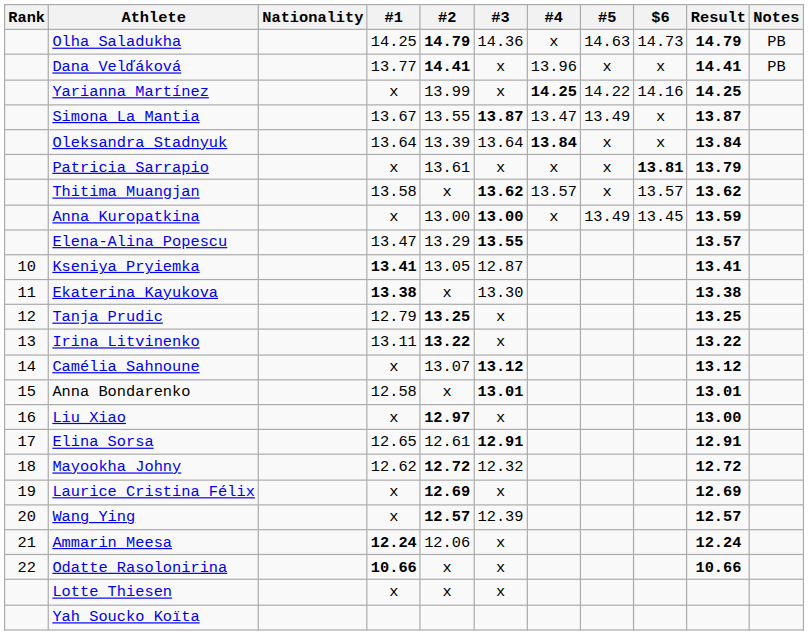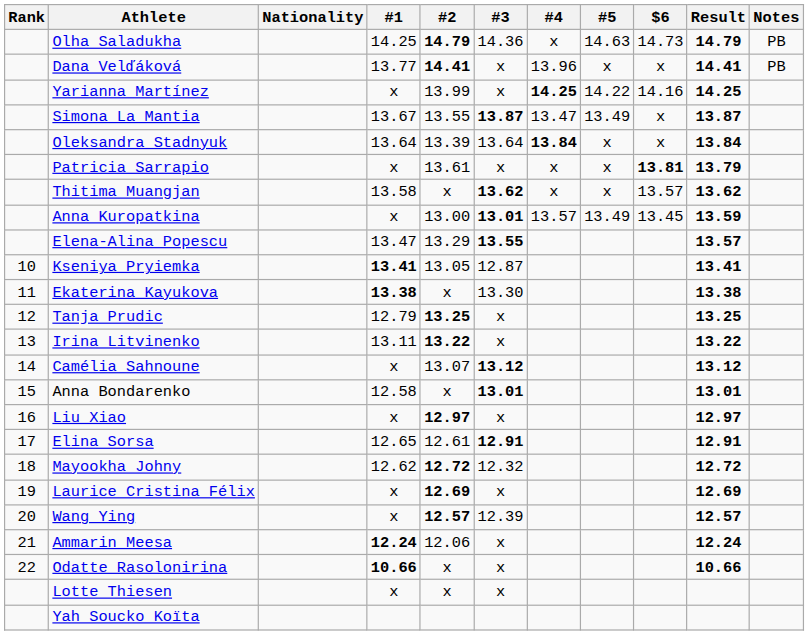 <table class="wikitable sortable" style="text-align:center">
 <tr>
 <th>Rank</th>
 <th>Athlete</th>
 <th>Nationality</th>
 <th>#1</th>
 <th>#2</th>
 <th>#3</th>
 <th>#4</th>
 <th>#5</th>
 <th>$6</th>
 <th>Result</th>
 <th>Notes</th>
 </tr>
 <tr>
 <td></td>
 <td align="left"><a href='#'>Olha Saladukha</a></td>
 <td align=left></td>
 <td>14.25</td>
 <td><strong>14.79</strong></td>
 <td>14.36</td>
 <td>x</td>
 <td>14.63</td>
 <td>14.73</td>
 <td><strong>14.79</strong></td>
 <td>PB</td>
 </tr>
 <tr>
 <td></td>
 <td align="left"><a href='#'>Dana Velďáková</a></td>
 <td align=left></td>
 <td>13.77</td>
 <td><strong>14.41</strong></td>
 <td>x</td>
 <td>13.96</td>
 <td>x</td>
 <td>x</td>
 <td><strong>14.41</strong></td>
 <td>PB</td>
 </tr>
 <tr>
 <td></td>
 <td align="left"><a href='#'>Yarianna Martínez</a></td>
 <td align=left></td>
 <td>x</td>
 <td>13.99</td>
 <td>x</td>
 <td><strong>14.25</strong></td>
 <td>14.22</td>
 <td>14.16</td>
 <td><strong>14.25</strong></td>
 <td></td>
 </tr>
 <tr>
 <td></td>
 <td align="left"><a href='#'>Simona La Mantia</a></td>
 <td align=left></td>
 <td>13.67</td>
 <td>13.55</td>
 <td><strong>13.87</strong></td>
 <td>13.47</td>
 <td>13.49</td>
 <td>x</td>
 <td><strong>13.87</strong></td>
 <td></td>
 </tr>
 <tr>
 <td></td>
 <td align="left"><a href='#'>Oleksandra Stadnyuk</a></td>
 <td align=left></td>
 <td>13.64</td>
 <td>13.39</td>
 <td>13.64</td>
 <td><strong>13.84</strong></td>
 <td>x</td>
 <td>x</td>
 <td><strong>13.84</strong></td>
 <td></td>
 </tr>
 <tr>
 <td></td>
 <td align="left"><a href='#'>Patricia Sarrapio</a></td>
 <td align=left></td>
 <td>x</td>
 <td>13.61</td>
 <td>x</td>
 <td>x</td>
 <td>x</td>
 <td><strong>13.81</strong></td>
 <td><strong>13.79</strong></td>
 <td></td>
 </tr>
 <tr>
 <td></td>
 <td align="left"><a href='#'>Thitima Muangjan</a></td>
 <td align=left></td>
 <td>13.58</td>
 <td>x</td>
 <td><strong>13.62</strong></td>
-<td>13.57</td>
+<td>x</td>
 <td>x</td>
 <td>13.57</td>
 <td><strong>13.62</strong></td>
 <td></td>
 </tr>
 <tr>
 <td></td>
 <td align="left"><a href='#'>Anna Kuropatkina</a></td>
 <td align=left></td>
 <td>x</td>
 <td>13.00</td>
-<td><strong>13.00</strong></td>
-<td>x</td>
+<td><strong>13.01</strong></td>
+<td>13.57</td>
 <td>13.49</td>
 <td>13.45</td>
 <td><strong>13.59</strong></td>
 <td></td>
 </tr>
 <tr>
 <td></td>
 <td align="left"><a href='#'>Elena-Alina Popescu</a></td>
 <td align=left></td>
 <td>13.47</td>
 <td>13.29</td>
 <td><strong>13.55</strong></td>
 <td></td>
 <td></td>
 <td></td>
 <td><strong>13.57</strong></td>
 <td></td>
 </tr>
 <tr>
 <td>10</td>
 <td align="left"><a href='#'>Kseniya Pryiemka</a></td>
 <td align=left></td>
 <td><strong>13.41</strong></td>
 <td>13.05</td>
 <td>12.87</td>
 <td></td>
 <td></td>
 <td></td>
 <td><strong>13.41</strong></td>
 <td></td>
 </tr>
 <tr>
 <td>11</td>
 <td align="left"><a href='#'>Ekaterina Kayukova</a></td>
 <td align=left></td>
 <td><strong>13.38</strong></td>
 <td>x</td>
 <td>13.30</td>
 <td></td>
 <td></td>
 <td></td>
 <td><strong>13.38</strong></td>
 <td></td>
 </tr>
 <tr>
 <td>12</td>
 <td align="left"><a href='#'>Tanja Prudic</a></td>
 <td align=left></td>
 <td>12.79</td>
 <td><strong>13.25</strong></td>
 <td>x</td>
 <td></td>
 <td></td>
 <td></td>
 <td><strong>13.25</strong></td>
 <td></td>
 </tr>
 <tr>
 <td>13</td>
 <td align="left"><a href='#'>Irina Litvinenko</a></td>
 <td align=left></td>
 <td>13.11</td>
 <td><strong>13.22</strong></td>
 <td>x</td>
 <td></td>
 <td></td>
 <td></td>
 <td><strong>13.22</strong></td>
 <td></td>
 </tr>
 <tr>
 <td>14</td>
 <td align="left"><a href='#'>Camélia Sahnoune</a></td>
 <td align=left></td>
 <td>x</td>
 <td>13.07</td>
 <td><strong>13.12</strong></td>
 <td></td>
 <td></td>
 <td></td>
 <td><strong>13.12</strong></td>
 <td></td>
 </tr>
 <tr>
 <td>15</td>
 <td align="left">Anna Bondarenko</td>
 <td align=left></td>
 <td>12.58</td>
 <td>x</td>
 <td><strong>13.01</strong></td>
 <td></td>
 <td></td>
 <td></td>
 <td><strong>13.01</strong></td>
 <td></td>
 </tr>
 <tr>
 <td>16</td>
 <td align="left"><a href='#'>Liu Xiao</a></td>
 <td align=left></td>
 <td>x</td>
 <td><strong>12.97</strong></td>
 <td>x</td>
 <td></td>
 <td></td>
 <td></td>
-<td><strong>13.00</strong></td>
+<td><strong>12.97</strong></td>
 <td></td>
 </tr>
 <tr>
 <td>17</td>
 <td align="left"><a href='#'>Elina Sorsa</a></td>
 <td align=left></td>
 <td>12.65</td>
 <td>12.61</td>
 <td><strong>12.91</strong></td>
 <td></td>
 <td></td>
 <td></td>
 <td><strong>12.91</strong></td>
 <td></td>
 </tr>
 <tr>
 <td>18</td>
 <td align="left"><a href='#'>Mayookha Johny</a></td>
 <td align=left></td>
 <td>12.62</td>
 <td><strong>12.72</strong></td>
 <td>12.32</td>
 <td></td>
 <td></td>
 <td></td>
 <td><strong>12.72</strong></td>
 <td></td>
 </tr>
 <tr>
 <td>19</td>
 <td align="left"><a href='#'>Laurice Cristina Félix</a></td>
 <td align=left></td>
 <td>x</td>
 <td><strong>12.69</strong></td>
 <td>x</td>
 <td></td>
 <td></td>
 <td></td>
 <td><strong>12.69</strong></td>
 <td></td>
 </tr>
 <tr>
 <td>20</td>
 <td align="left"><a href='#'>Wang Ying</a></td>
 <td align=left></td>
 <td>x</td>
 <td><strong>12.57</strong></td>
 <td>12.39</td>
 <td></td>
 <td></td>
 <td></td>
 <td><strong>12.57</strong></td>
 <td></td>
 </tr>
 <tr>
 <td>21</td>
 <td align="left"><a href='#'>Ammarin Meesa</a></td>
 <td align=left></td>
 <td><strong>12.24</strong></td>
 <td>12.06</td>
 <td>x</td>
 <td></td>
 <td></td>
 <td></td>
 <td><strong>12.24</strong></td>
 <td></td>
 </tr>
 <tr>
 <td>22</td>
 <td align="left"><a href='#'>Odatte Rasolonirina</a></td>
 <td align=left></td>
 <td><strong>10.66</strong></td>
 <td>x</td>
 <td>x</td>
 <td></td>
 <td></td>
 <td></td>
 <td><strong>10.66</strong></td>
 <td></td>
 </tr>
 <tr>
 <td></td>
 <td align="left"><a href='#'>Lotte Thiesen</a></td>
 <td align=left></td>
 <td>x</td>
 <td>x</td>
 <td>x</td>
 <td></td>
 <td></td>
 <td></td>
 <td><strong></strong></td>
 <td></td>
 </tr>
 <tr>
 <td></td>
 <td align="left"><a href='#'>Yah Soucko Koïta</a></td>
 <td align=left></td>
 <td></td>
 <td></td>
 <td></td>
 <td></td>
 <td></td>
 <td></td>
 <td><strong></strong></td>
 <td></td>
 </tr>
 </table>
